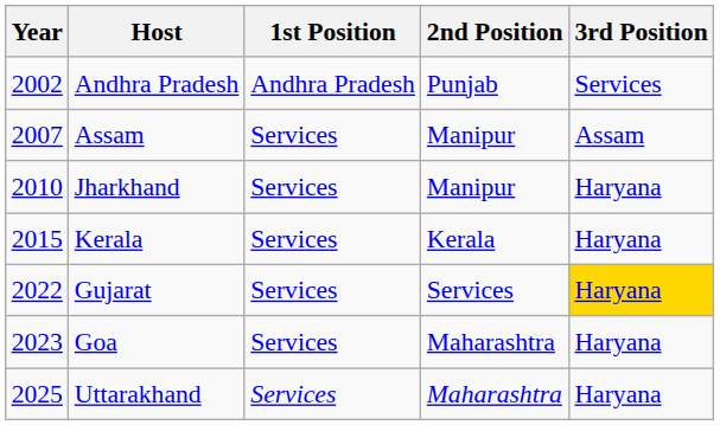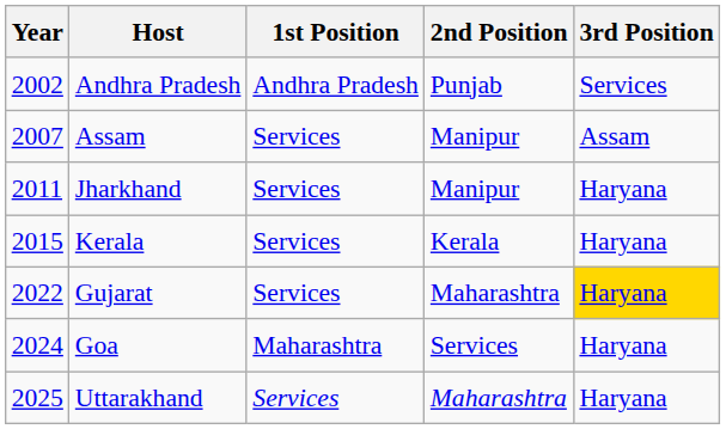 <table class="wikitable sortable" style="text-align:left; line-height:25px;">
 <tr>
 <th>Year</th>
 <th>Host</th>
 <th>1st Position</th>
 <th>2nd Position</th>
 <th>3rd Position</th>
 </tr>
 <tr>
 <td><a href='#'>2002</a></td>
 <td> <a href='#'>Andhra Pradesh</a></td>
 <td> <a href='#'>Andhra Pradesh</a></td>
 <td>  <a href='#'>Punjab</a></td>
 <td> <a href='#'>Services</a></td>
 </tr>
 <tr>
 <td><a href='#'>2007</a></td>
 <td> <a href='#'>Assam</a></td>
 <td> <a href='#'>Services</a></td>
 <td> <a href='#'>Manipur</a></td>
 <td> <a href='#'>Assam</a></td>
 </tr>
 <tr>
-<td><a href='#'>2010</a></td>
+<td><a href='#'>2011</a></td>
 <td> <a href='#'>Jharkhand</a></td>
 <td> <a href='#'>Services</a></td>
 <td> <a href='#'>Manipur</a></td>
 <td> <a href='#'>Haryana</a></td>
 </tr>
 <tr>
 <td><a href='#'>2015</a></td>
 <td> <a href='#'>Kerala</a></td>
 <td> <a href='#'>Services</a></td>
 <td> <a href='#'>Kerala</a></td>
 <td> <a href='#'>Haryana</a></td>
 </tr>
 <tr>
 <td><a href='#'>2022</a></td>
 <td> <a href='#'>Gujarat</a></td>
 <td> <a href='#'>Services</a></td>
-<td> <a href='#'>Services</a></td>
+<td> <a href='#'>Maharashtra</a></td>
 <td style="background: gold;"> <a href='#'>Haryana</a></td>
 </tr>
 <tr>
-<td><a href='#'>2023</a></td>
+<td><a href='#'>2024</a></td>
 <td> <a href='#'>Goa</a></td>
+<td> <a href='#'>Maharashtra</a></td>
 <td> <a href='#'>Services</a></td>
-<td> <a href='#'>Maharashtra</a></td>
 <td> <a href='#'>Haryana</a></td>
 </tr>
 <tr>
 <td><a href='#'>2025</a></td>
 <td> <a href='#'>Uttarakhand</a></td>
 <td><em> <a href='#'>Services</a></em></td>
 <td><em> <a href='#'>Maharashtra</a></em></td>
 <td> <a href='#'>Haryana</a></td>
 </tr>
 </table>
